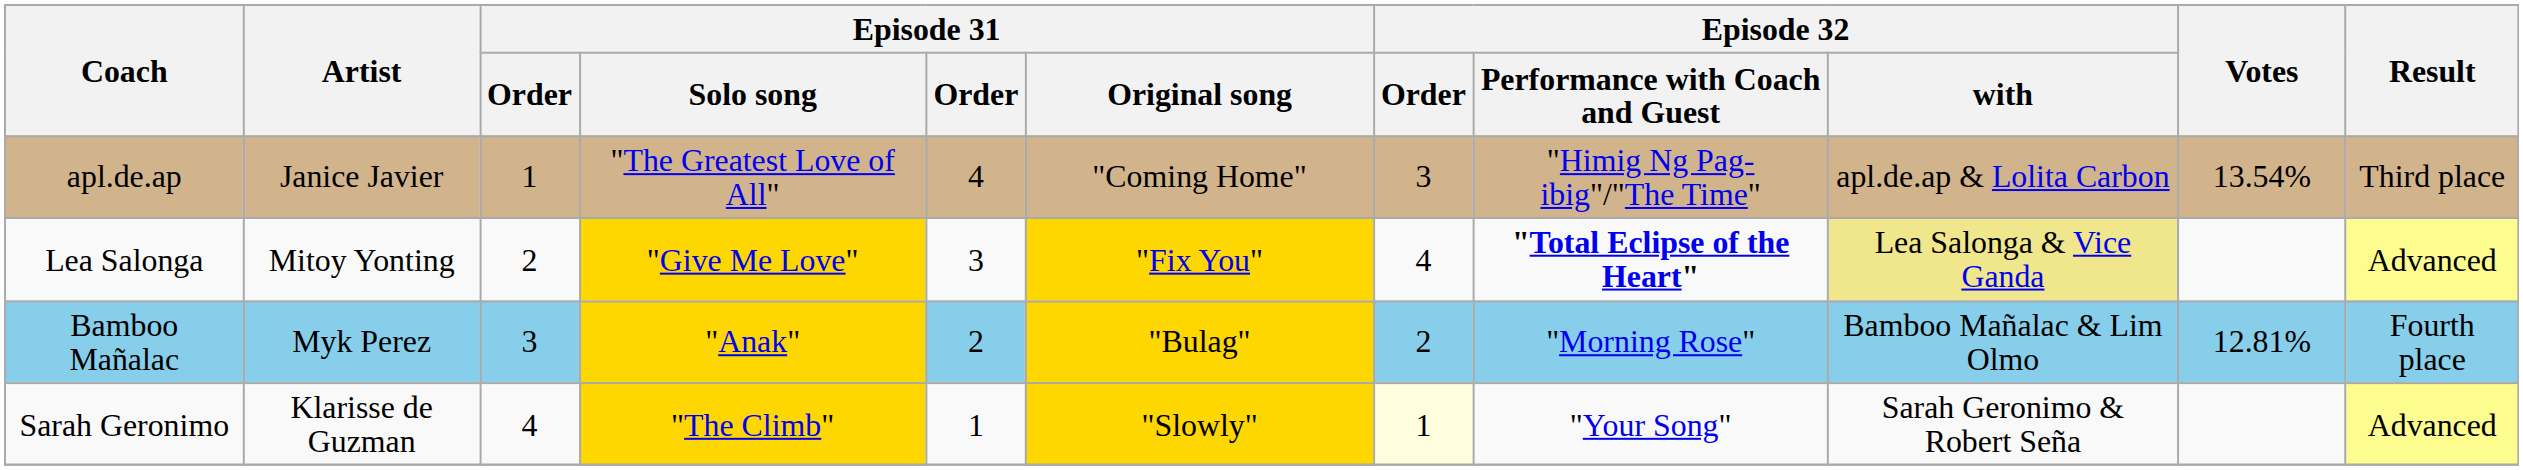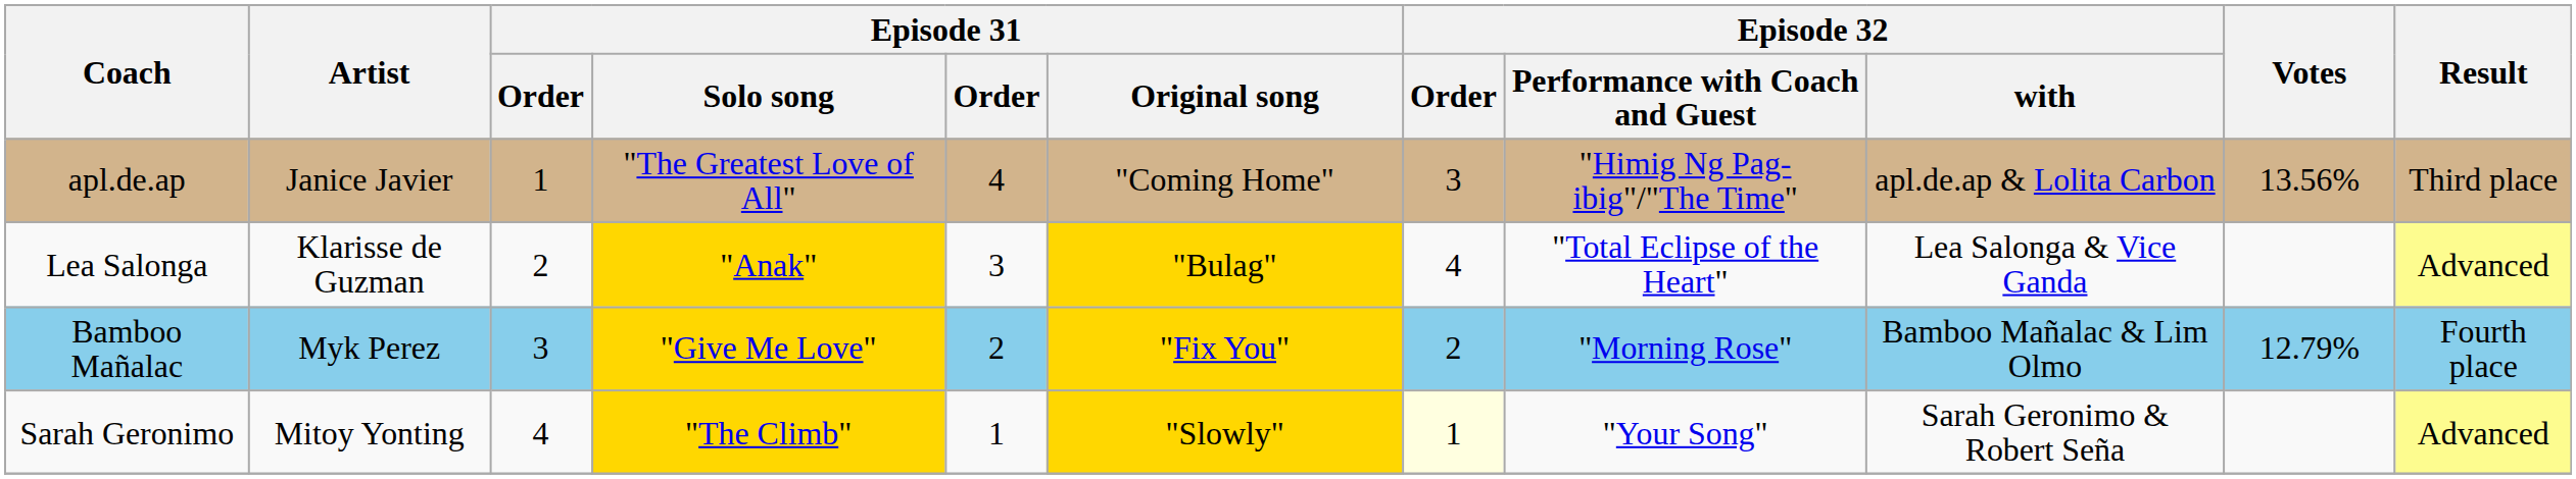 <table class="wikitable" style="text-align:center; line-height:17px; width:100%;">
 <tr>
 <th rowspan="2" width="10%">Coach</th>
 <th rowspan="2" width="10%">Artist</th>
 <th colspan="4">Episode 31<br><small></small></th>
 <th colspan="3">Episode 32<br><small></small></th>
 <th rowspan="2" width="07%">Votes</th>
 <th rowspan="2" width="07%">Result</th>
 </tr>
 <tr>
 <th width="02%">Order</th>
 <th width="15%">Solo song</th>
 <th width="02%">Order</th>
 <th width="15%">Original song</th>
 <th width="02%">Order</th>
 <th width="15%">Performance with Coach and Guest</th>
 <th width="15%">with</th>
 </tr>
 <tr>
 <td style="background:tan;">apl.de.ap</td>
 <td style="background:tan;">Janice Javier</td>
 <td style="background:tan;">1</td>
 <td style="background:tan;">"<a href='#'>The Greatest Love of All</a>"</td>
 <td style="background:tan;">4</td>
 <td style="background:tan;">"Coming Home"</td>
 <td style="background:tan;">3</td>
 <td style="background:tan;">"<a href='#'>Himig Ng Pag-ibig</a>"/"<a href='#'>The Time</a>"</td>
 <td style="background:tan;">apl.de.ap & <a href='#'>Lolita Carbon</a></td>
-<td style="background:tan;">13.54%</td>
+<td style="background:tan;">13.56%</td>
 <td style="background:tan;">Third place</td>
 </tr>
 <tr>
 <td>Lea Salonga</td>
-<td>Mitoy Yonting</td>
+<td>Klarisse de Guzman</td>
 <td>2</td>
-<td style="background:gold;">"<a href='#'>Give Me Love</a>"</td>
+<td style="background:gold;">"<a href='#'>Anak</a>"</td>
 <td>3</td>
-<td style="background:gold;">"<a href='#'>Fix You</a>"</td>
+<td style="background:gold;">"Bulag"</td>
 <td>4</td>
-<td><strong>"<a href='#'>Total Eclipse of the Heart</a>"</strong></td>
-<td style="background: khaki;">Lea Salonga & <a href='#'>Vice Ganda</a></td>
+<td>"<a href='#'>Total Eclipse of the Heart</a>"</td>
+<td>Lea Salonga & <a href='#'>Vice Ganda</a></td>
 <td></td>
 <td style="background:#fdfc8f;">Advanced</td>
 </tr>
 <tr>
 <td style="background:skyblue;">Bamboo Mañalac</td>
 <td style="background:skyblue;">Myk Perez</td>
 <td style="background:skyblue;">3</td>
-<td style="background:gold;">"<a href='#'>Anak</a>"</td>
+<td style="background:gold;">"<a href='#'>Give Me Love</a>"</td>
 <td style="background:skyblue;">2</td>
-<td style="background:gold;">"Bulag"</td>
+<td style="background:gold;">"<a href='#'>Fix You</a>"</td>
 <td style="background:skyblue;">2</td>
 <td style="background:skyblue;">"<a href='#'>Morning Rose</a>"</td>
 <td style="background:skyblue;">Bamboo Mañalac & Lim Olmo</td>
-<td style="background:skyblue;">12.81%</td>
+<td style="background:skyblue;">12.79%</td>
 <td style="background:skyblue;">Fourth place</td>
 </tr>
 <tr>
 <td>Sarah Geronimo</td>
-<td>Klarisse de Guzman</td>
+<td>Mitoy Yonting</td>
 <td>4</td>
 <td style="background:gold;">"<a href='#'>The Climb</a>"</td>
 <td>1</td>
 <td style="background:gold;">"Slowly"</td>
 <td style="background: lightyellow;">1</td>
 <td>"<a href='#'>Your Song</a>"</td>
 <td>Sarah Geronimo & Robert Seña</td>
 <td></td>
 <td style="background:#fdfc8f;">Advanced</td>
 </tr>
 <tr>
 </tr>
 </table>
